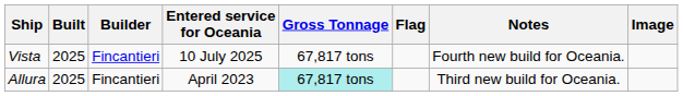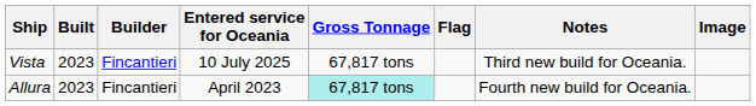 <table class="wikitable">
 <tr>
 <th>Ship</th>
 <th>Built</th>
 <th>Builder</th>
 <th>Entered service<br>for Oceania</th>
 <th><a href='#'>Gross Tonnage</a></th>
 <th>Flag</th>
 <th>Notes</th>
 <th>Image</th>
 </tr>
 <tr>
 <td><em>Vista</em></td>
-<td align="Center">2025</td>
+<td align="Center">2023</td>
 <td align="Center"><a href='#'>Fincantieri</a></td>
 <td align="Center">10 July 2025</td>
 <td align="Center">67,817 tons</td>
 <td align="Center"></td>
-<td align="Center">Fourth new build for Oceania.</td>
+<td align="Center">Third new build for Oceania.</td>
 <td></td>
 </tr>
 <tr>
 <td><em>Allura</em></td>
-<td align="Center">2025</td>
+<td align="Center">2023</td>
 <td align="Center">Fincantieri</td>
 <td align="Center">April 2023</td>
 <td align="Center" style="background: paleturquoise;">67,817 tons</td>
 <td align="Center"></td>
-<td align="Center">Third new build for Oceania.</td>
+<td align="Center">Fourth new build for Oceania.</td>
 <td></td>
 </tr>
 </table>
